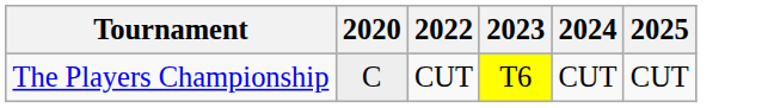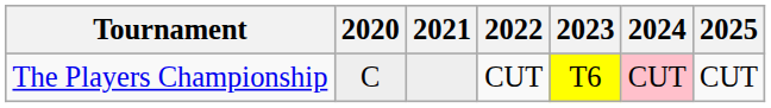 <table class="wikitable" style="font-size:95%;text-align:center;">
 <tr>
 <th>Tournament</th>
 <th>2020</th>
+<th>2021</th>
 <th>2022</th>
 <th>2023</th>
 <th>2024</th>
 <th>2025</th>
 </tr>
 <tr>
 <td align=left><a href='#'>The Players Championship</a></td>
 <td style="background:#eeeeee;">C</td>
+<td style="background:#eeeeee;"></td>
 <td>CUT</td>
 <td style="background:yellow;">T6</td>
-<td>CUT</td>
+<td style="background: pink;">CUT</td>
 <td>CUT</td>
 </tr>
 </table>
